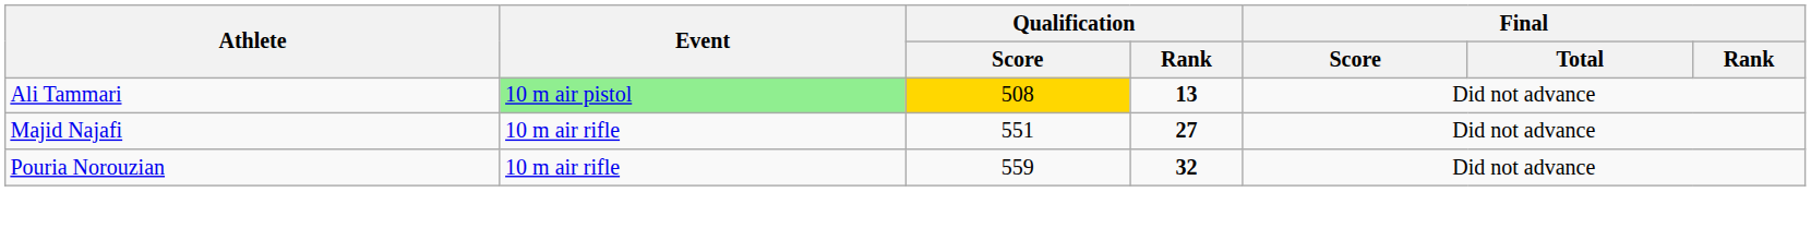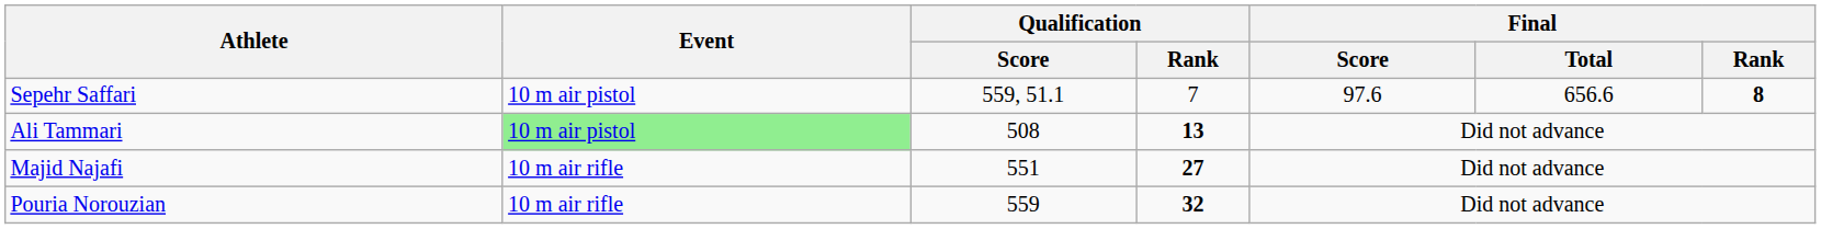 <table class="wikitable" width="75%" style="text-align:center; font-size:90%">
 <tr>
 <th rowspan="2" width="22%">Athlete</th>
 <th rowspan="2" width="18%">Event</th>
 <th colspan="2">Qualification</th>
 <th colspan="3">Final</th>
 </tr>
 <tr>
 <th width="10%">Score</th>
 <th width="5%">Rank</th>
 <th width="10%">Score</th>
 <th width="10%">Total</th>
 <th width="5%">Rank</th>
 </tr>
 <tr>
+<td align="left"><a href='#'>Sepehr Saffari</a></td>
+<td align="left"><a href='#'>10 m air pistol</a></td>
+<td>559, 51.1 </td>
+<td>7 <strong></strong></td>
+<td>97.6</td>
+<td>656.6</td>
+<td><strong>8</strong></td>
+</tr>
+<tr>
 <td align="left"><a href='#'>Ali Tammari</a></td>
 <td align="left" style="background: lightgreen;"><a href='#'>10 m air pistol</a></td>
-<td style="background: gold;">508</td>
+<td>508</td>
 <td><strong>13</strong></td>
 <td colspan=3 align=center>Did not advance</td>
 </tr>
 <tr>
 <td align="left"><a href='#'>Majid Najafi</a></td>
 <td align="left"><a href='#'>10 m air rifle</a></td>
 <td>551</td>
 <td><strong>27</strong></td>
 <td colspan=3 align=center>Did not advance</td>
 </tr>
 <tr>
 <td align="left"><a href='#'>Pouria Norouzian</a></td>
 <td align="left"><a href='#'>10 m air rifle</a></td>
 <td>559</td>
 <td><strong>32</strong></td>
 <td colspan=3 align=center>Did not advance</td>
 </tr>
 </table>
